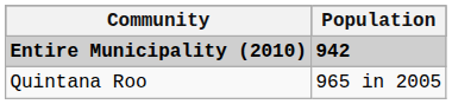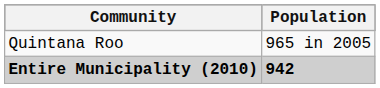 <table class="wikitable">
 <tr style="background:#111111; color:#111111;">
 <th><strong>Community</strong></th>
 <th><strong>Population</strong></th>
 </tr>
+<tr>
+<td>Quintana Roo</td>
+<td>965 in 2005</td>
+</tr>
 <tr style="background:#CFCFCF;">
 <td><strong>Entire Municipality (2010)</strong></td>
 <td><strong>942</strong></td>
 </tr>
-<tr>
-<td>Quintana Roo</td>
-<td>965 in 2005</td>
-</tr>
 </table>
